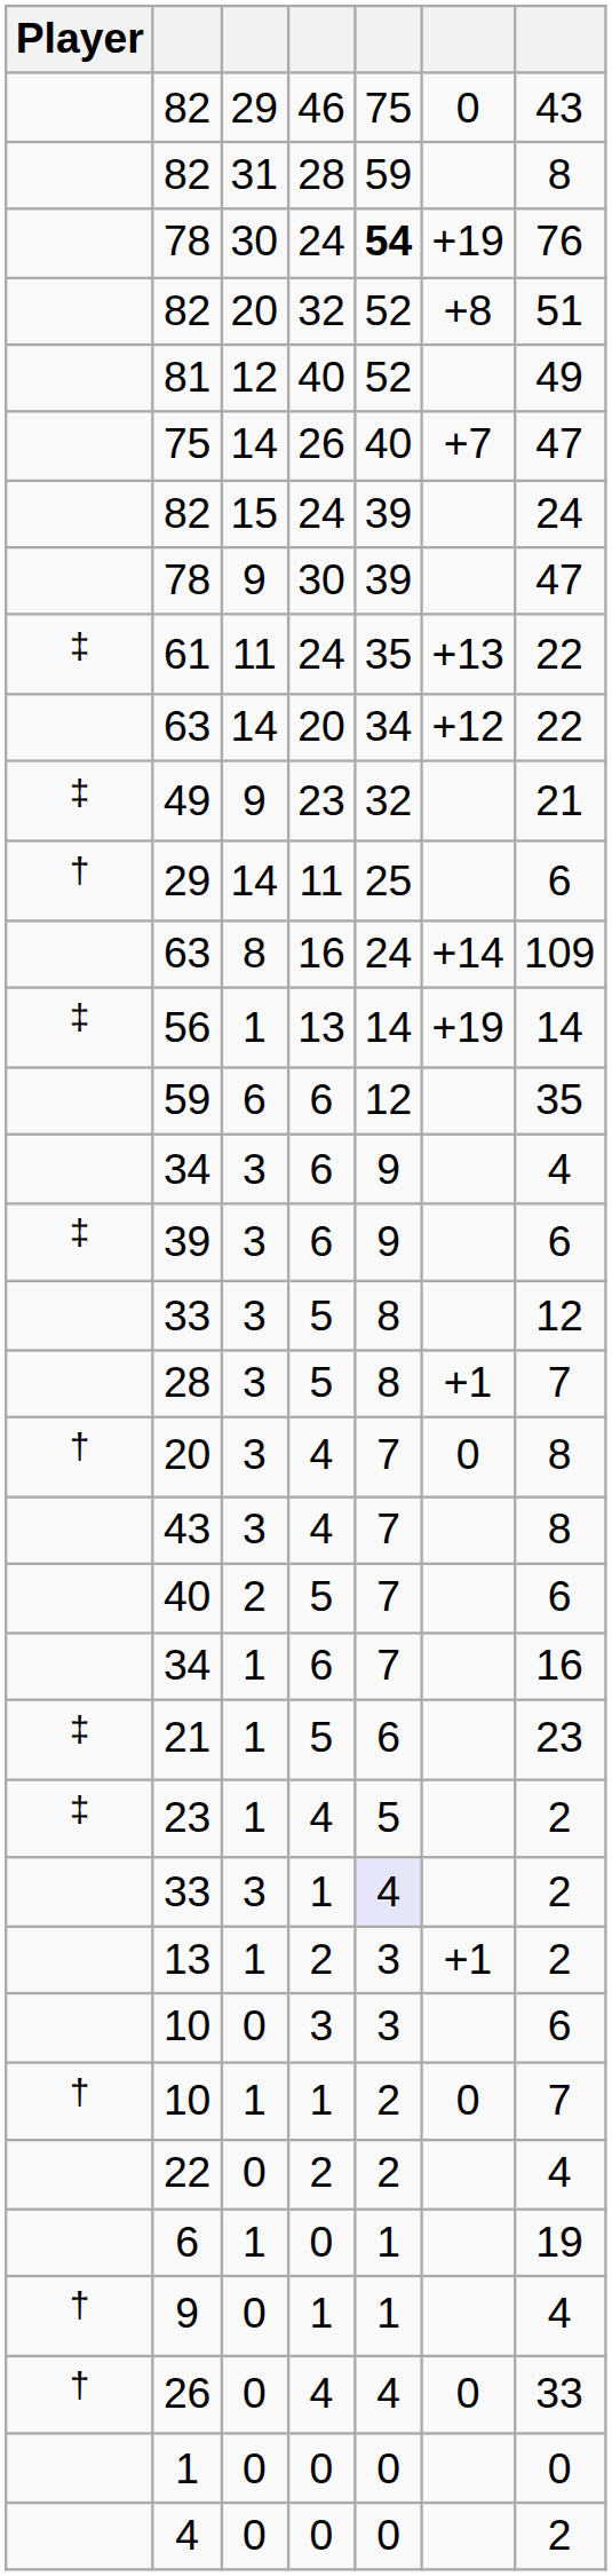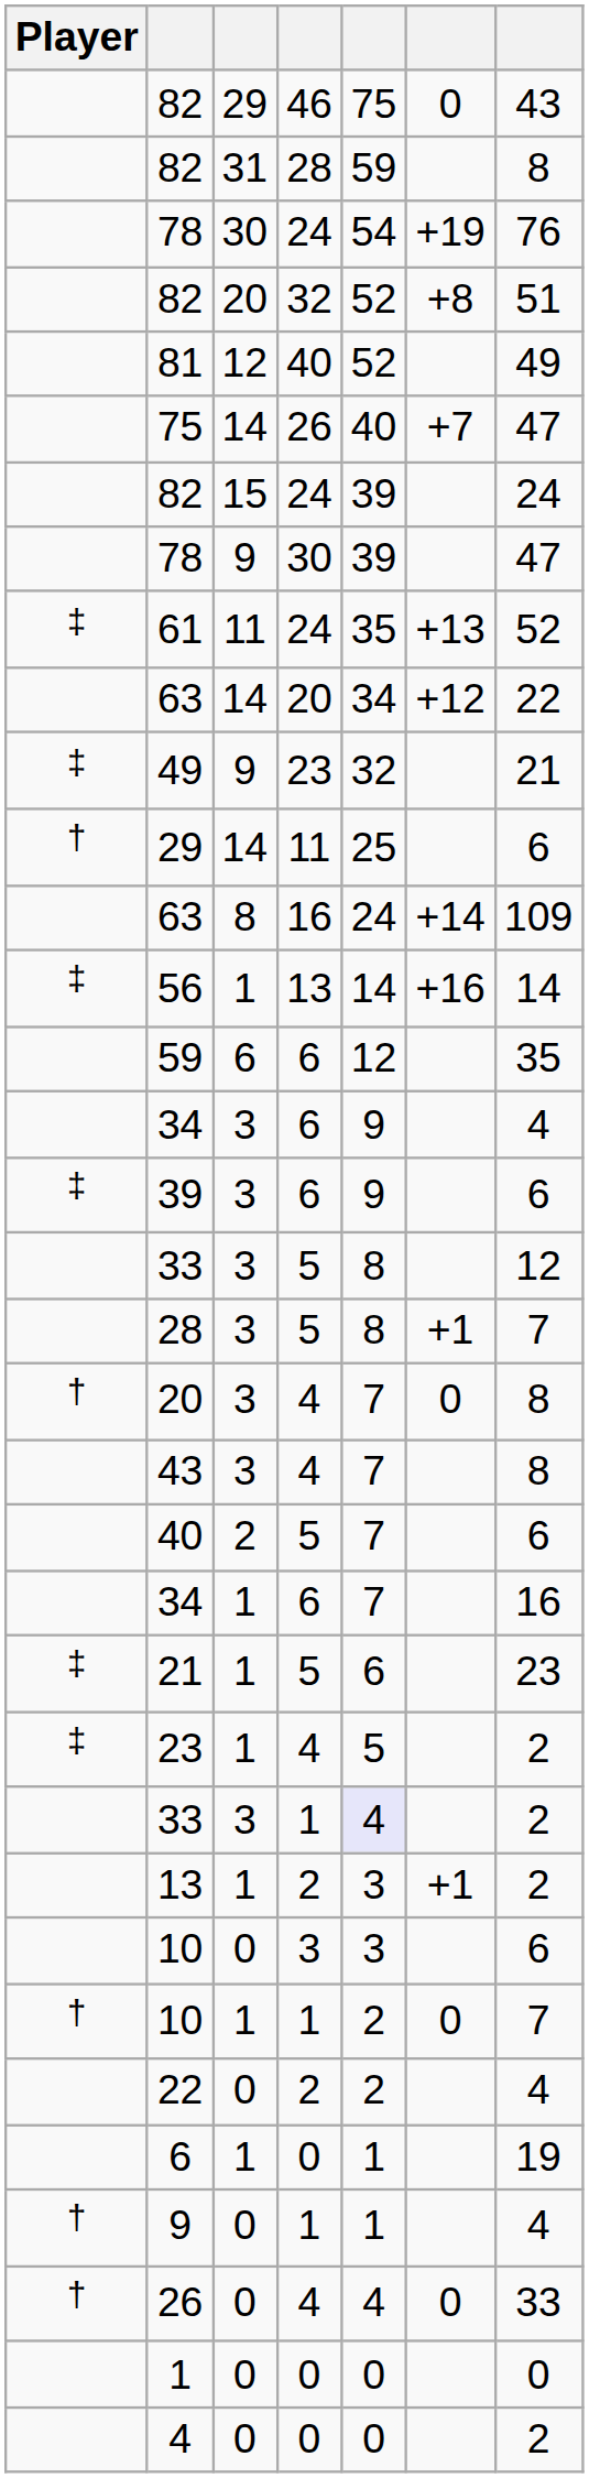 <table class="wikitable sortable" style="text-align:center;">
 <tr>
 <th>Player</th>
 <th></th>
 <th></th>
 <th></th>
 <th></th>
 <th data-sort-type="number"></th>
 <th></th>
 </tr>
 <tr>
 <td></td>
 <td>82</td>
 <td>29</td>
 <td>46</td>
 <td>75</td>
 <td>0</td>
 <td>43</td>
 </tr>
 <tr>
 <td></td>
 <td>82</td>
 <td>31</td>
 <td>28</td>
 <td>59</td>
 <td></td>
 <td>8</td>
 </tr>
 <tr>
 <td></td>
 <td>78</td>
 <td>30</td>
 <td>24</td>
-<td><strong>54</strong></td>
+<td>54</td>
 <td>+19</td>
 <td>76</td>
 </tr>
 <tr>
 <td></td>
 <td>82</td>
 <td>20</td>
 <td>32</td>
 <td>52</td>
 <td>+8</td>
 <td>51</td>
 </tr>
 <tr>
 <td></td>
 <td>81</td>
 <td>12</td>
 <td>40</td>
 <td>52</td>
 <td></td>
 <td>49</td>
 </tr>
 <tr>
 <td></td>
 <td>75</td>
 <td>14</td>
 <td>26</td>
 <td>40</td>
 <td>+7</td>
 <td>47</td>
 </tr>
 <tr>
 <td></td>
 <td>82</td>
 <td>15</td>
 <td>24</td>
 <td>39</td>
 <td></td>
 <td>24</td>
 </tr>
 <tr>
 <td></td>
 <td>78</td>
 <td>9</td>
 <td>30</td>
 <td>39</td>
 <td></td>
 <td>47</td>
 </tr>
 <tr>
 <td><sup>‡</sup></td>
 <td>61</td>
 <td>11</td>
 <td>24</td>
 <td>35</td>
 <td>+13</td>
-<td>22</td>
+<td>52</td>
 </tr>
 <tr>
 <td></td>
 <td>63</td>
 <td>14</td>
 <td>20</td>
 <td>34</td>
 <td>+12</td>
 <td>22</td>
 </tr>
 <tr>
 <td><sup>‡</sup></td>
 <td>49</td>
 <td>9</td>
 <td>23</td>
 <td>32</td>
 <td></td>
 <td>21</td>
 </tr>
 <tr>
 <td><sup>†</sup></td>
 <td>29</td>
 <td>14</td>
 <td>11</td>
 <td>25</td>
 <td></td>
 <td>6</td>
 </tr>
 <tr>
 <td></td>
 <td>63</td>
 <td>8</td>
 <td>16</td>
 <td>24</td>
 <td>+14</td>
 <td>109</td>
 </tr>
 <tr>
 <td><sup>‡</sup></td>
 <td>56</td>
 <td>1</td>
 <td>13</td>
 <td>14</td>
-<td>+19</td>
+<td>+16</td>
 <td>14</td>
 </tr>
 <tr>
 <td></td>
 <td>59</td>
 <td>6</td>
 <td>6</td>
 <td>12</td>
 <td></td>
 <td>35</td>
 </tr>
 <tr>
 <td></td>
 <td>34</td>
 <td>3</td>
 <td>6</td>
 <td>9</td>
 <td></td>
 <td>4</td>
 </tr>
 <tr>
 <td><sup>‡</sup></td>
 <td>39</td>
 <td>3</td>
 <td>6</td>
 <td>9</td>
 <td></td>
 <td>6</td>
 </tr>
 <tr>
 <td></td>
 <td>33</td>
 <td>3</td>
 <td>5</td>
 <td>8</td>
 <td></td>
 <td>12</td>
 </tr>
 <tr>
 <td></td>
 <td>28</td>
 <td>3</td>
 <td>5</td>
 <td>8</td>
 <td>+1</td>
 <td>7</td>
 </tr>
 <tr>
 <td><sup>†</sup></td>
 <td>20</td>
 <td>3</td>
 <td>4</td>
 <td>7</td>
 <td>0</td>
 <td>8</td>
 </tr>
 <tr>
 <td></td>
 <td>43</td>
 <td>3</td>
 <td>4</td>
 <td>7</td>
 <td></td>
 <td>8</td>
 </tr>
 <tr>
 <td></td>
 <td>40</td>
 <td>2</td>
 <td>5</td>
 <td>7</td>
 <td></td>
 <td>6</td>
 </tr>
 <tr>
 <td></td>
 <td>34</td>
 <td>1</td>
 <td>6</td>
 <td>7</td>
 <td></td>
 <td>16</td>
 </tr>
 <tr>
 <td><sup>‡</sup></td>
 <td>21</td>
 <td>1</td>
 <td>5</td>
 <td>6</td>
 <td></td>
 <td>23</td>
 </tr>
 <tr>
 <td><sup>‡</sup></td>
 <td>23</td>
 <td>1</td>
 <td>4</td>
 <td>5</td>
 <td></td>
 <td>2</td>
 </tr>
 <tr>
 <td></td>
 <td>33</td>
 <td>3</td>
 <td>1</td>
 <td style="background: lavender;">4</td>
 <td></td>
 <td>2</td>
 </tr>
 <tr>
 <td></td>
 <td>13</td>
 <td>1</td>
 <td>2</td>
 <td>3</td>
 <td>+1</td>
 <td>2</td>
 </tr>
 <tr>
 <td></td>
 <td>10</td>
 <td>0</td>
 <td>3</td>
 <td>3</td>
 <td></td>
 <td>6</td>
 </tr>
 <tr>
 <td><sup>†</sup></td>
 <td>10</td>
 <td>1</td>
 <td>1</td>
 <td>2</td>
 <td>0</td>
 <td>7</td>
 </tr>
 <tr>
 <td></td>
 <td>22</td>
 <td>0</td>
 <td>2</td>
 <td>2</td>
 <td></td>
 <td>4</td>
 </tr>
 <tr>
 <td></td>
 <td>6</td>
 <td>1</td>
 <td>0</td>
 <td>1</td>
 <td></td>
 <td>19</td>
 </tr>
 <tr>
 <td><sup>†</sup></td>
 <td>9</td>
 <td>0</td>
 <td>1</td>
 <td>1</td>
 <td></td>
 <td>4</td>
 </tr>
 <tr>
 <td><sup>†</sup></td>
 <td>26</td>
 <td>0</td>
 <td>4</td>
 <td>4</td>
 <td>0</td>
 <td>33</td>
 </tr>
 <tr>
 <td></td>
 <td>1</td>
 <td>0</td>
 <td>0</td>
 <td>0</td>
 <td></td>
 <td>0</td>
 </tr>
 <tr>
 <td></td>
 <td>4</td>
 <td>0</td>
 <td>0</td>
 <td>0</td>
 <td></td>
 <td>2</td>
 </tr>
 </table>
